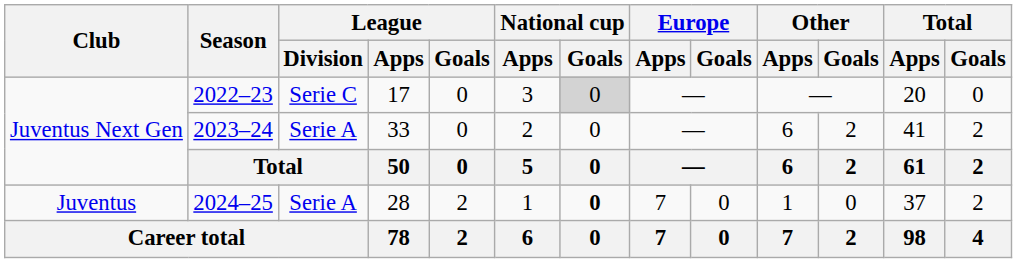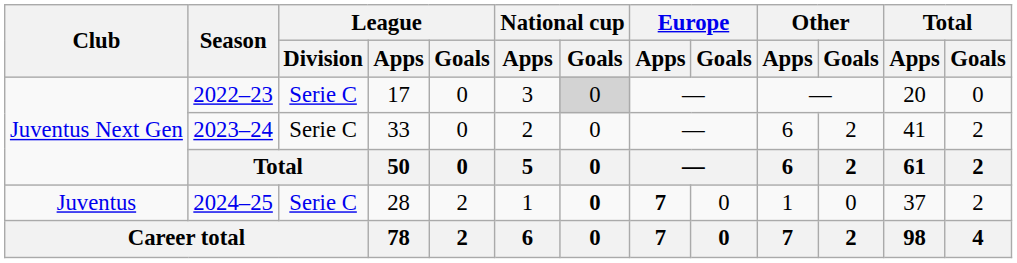 <table class="wikitable" style="text-align:center">
 <tr>
 <th rowspan="2">Club</th>
 <th rowspan="2">Season</th>
 <th colspan="3">League</th>
 <th colspan="2">National cup</th>
 <th colspan="2"><a href='#'>Europe</a></th>
 <th colspan="2">Other</th>
 <th colspan="2">Total</th>
 </tr>
 <tr>
 <th>Division</th>
 <th>Apps</th>
 <th>Goals</th>
 <th>Apps</th>
 <th>Goals</th>
 <th>Apps</th>
 <th>Goals</th>
 <th>Apps</th>
 <th>Goals</th>
 <th>Apps</th>
 <th>Goals</th>
 </tr>
 <tr>
 <td rowspan="3"><a href='#'>Juventus Next Gen</a></td>
 <td><a href='#'>2022–23</a></td>
 <td><a href='#'>Serie C</a></td>
 <td>17</td>
 <td>0</td>
 <td>3</td>
 <td style="background: lightgrey;">0</td>
 <td colspan="2">—</td>
 <td colspan="2">—</td>
 <td>20</td>
 <td>0</td>
 </tr>
 <tr>
 <td><a href='#'>2023–24</a></td>
-<td><a href='#'>Serie A</a></td>
+<td>Serie C</td>
 <td>33</td>
 <td>0</td>
 <td>2</td>
 <td>0</td>
 <td colspan="2">—</td>
 <td>6</td>
 <td>2</td>
 <td>41</td>
 <td>2</td>
 </tr>
 <tr>
 <th colspan="2">Total</th>
 <th>50</th>
 <th>0</th>
 <th>5</th>
 <th>0</th>
 <th colspan="2">—</th>
 <th>6</th>
 <th>2</th>
 <th>61</th>
 <th>2</th>
 </tr>
 <tr>
 <td><a href='#'>Juventus</a></td>
 <td><a href='#'>2024–25</a></td>
-<td><a href='#'>Serie A</a></td>
+<td><a href='#'>Serie C</a></td>
 <td>28</td>
 <td>2</td>
 <td>1</td>
 <td><strong>0</strong></td>
-<td>7</td>
+<td><strong>7</strong></td>
 <td>0</td>
 <td>1</td>
 <td>0</td>
 <td>37</td>
 <td>2</td>
 </tr>
 <tr>
 <th colspan="3">Career total</th>
 <th>78</th>
 <th>2</th>
 <th>6</th>
 <th>0</th>
 <th>7</th>
 <th>0</th>
 <th>7</th>
 <th>2</th>
 <th>98</th>
 <th>4</th>
 </tr>
 </table>
